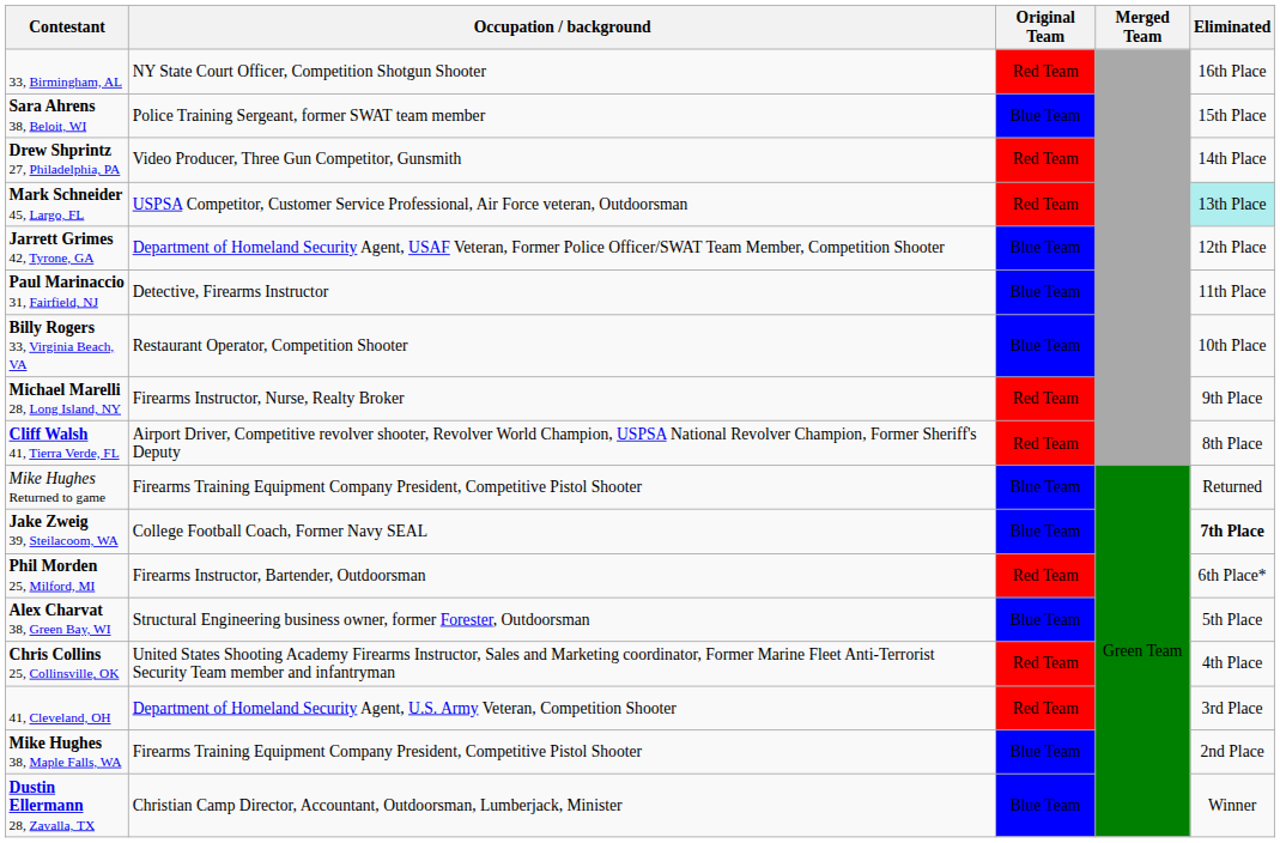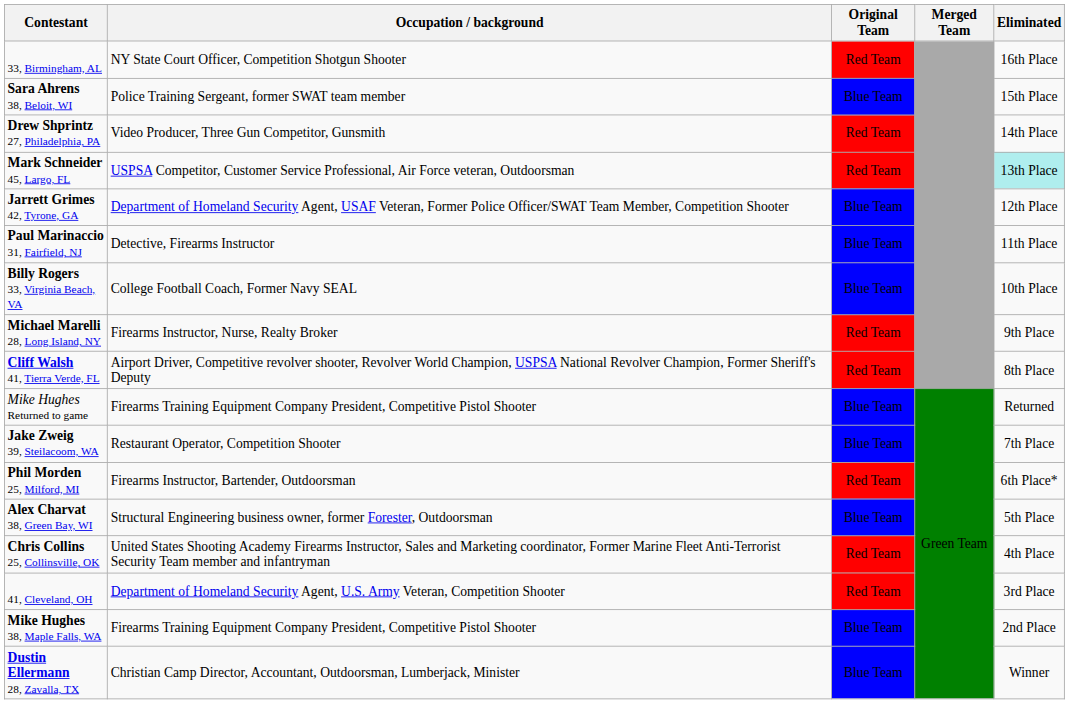 <table class="wikitable">
 <tr>
 <th>Contestant</th>
 <th>Occupation / background</th>
 <th>Original Team</th>
 <th>Merged Team</th>
 <th>Eliminated</th>
 </tr>
 <tr>
 <td><br><small>33, <a href='#'>Birmingham, AL</a></small></td>
 <td>NY State Court Officer, Competition Shotgun Shooter</td>
 <td style="background:red; text-align:center;"><span>Red Team</span></td>
 <td style="background:darkgrey;" rowspan="9"></td>
 <td style="text-align:center;">16th Place</td>
 </tr>
 <tr>
 <td><strong>Sara Ahrens</strong><br><small>38, <a href='#'>Beloit, WI</a></small></td>
 <td>Police Training Sergeant, former SWAT team member</td>
 <td style="background:blue; text-align:center;"><span>Blue Team</span></td>
 <td style="text-align:center;">15th Place</td>
 </tr>
 <tr>
 <td><strong>Drew Shprintz</strong><br><small>27, <a href='#'>Philadelphia, PA</a></small></td>
 <td>Video Producer, Three Gun Competitor, Gunsmith</td>
 <td style="background:red; text-align:center;"><span>Red Team</span></td>
 <td style="text-align:center;">14th Place</td>
 </tr>
 <tr>
 <td><strong>Mark Schneider</strong><br><small>45, <a href='#'>Largo, FL</a></small></td>
 <td><a href='#'>USPSA</a> Competitor, Customer Service Professional, Air Force veteran, Outdoorsman</td>
 <td style="background:red; text-align:center;"><span>Red Team</span></td>
 <td style="background: paleturquoise; text-align:center;">13th Place</td>
 </tr>
 <tr>
 <td><strong>Jarrett Grimes</strong><br><small>42, <a href='#'>Tyrone, GA</a></small></td>
 <td><a href='#'>Department of Homeland Security</a> Agent, <a href='#'>USAF</a> Veteran, Former Police Officer/SWAT Team Member, Competition Shooter</td>
 <td style="background:blue; text-align:center;"><span>Blue Team</span></td>
 <td style="text-align:center;">12th Place</td>
 </tr>
 <tr>
 <td><strong>Paul Marinaccio</strong><br><small>31, <a href='#'>Fairfield, NJ</a></small></td>
 <td>Detective, Firearms Instructor</td>
 <td style="background:blue; text-align:center;"><span>Blue Team</span></td>
 <td style="text-align:center;">11th Place</td>
 </tr>
 <tr>
 <td><strong>Billy Rogers</strong><br><small>33, <a href='#'>Virginia Beach, VA</a></small></td>
-<td>Restaurant Operator, Competition Shooter</td>
+<td>College Football Coach, Former Navy SEAL</td>
 <td style="background:blue; text-align:center;"><span>Blue Team</span></td>
 <td style="text-align:center;">10th Place</td>
 </tr>
 <tr>
 <td><strong>Michael Marelli</strong><br><small>28, <a href='#'>Long Island, NY</a></small></td>
 <td>Firearms Instructor, Nurse, Realty Broker</td>
 <td style="background:red; text-align:center;"><span>Red Team</span></td>
 <td style="text-align:center;">9th Place</td>
 </tr>
 <tr>
 <td><strong><a href='#'>Cliff Walsh</a></strong><br><small>41, <a href='#'>Tierra Verde, FL</a></small></td>
 <td>Airport Driver, Competitive revolver shooter, Revolver World Champion, <a href='#'>USPSA</a> National Revolver Champion, Former Sheriff's Deputy</td>
 <td style="background:red; text-align:center;"><span>Red Team</span></td>
 <td style="text-align:center;">8th Place</td>
 </tr>
 <tr>
 <td><em>Mike Hughes</em><br><small>Returned to game</small></td>
 <td>Firearms Training Equipment Company President, Competitive Pistol Shooter</td>
 <td style="background:blue; text-align:center;"><span>Blue Team</span></td>
 <td rowspan="8"  style="background:green; text-align:center;"><span>Green Team</span></td>
 <td style="text-align:center;">Returned</td>
 </tr>
 <tr>
 <td><strong>Jake Zweig</strong><br><small>39, <a href='#'>Steilacoom, WA</a></small></td>
-<td>College Football Coach, Former Navy SEAL</td>
+<td>Restaurant Operator, Competition Shooter</td>
 <td style="background:blue; text-align:center;"><span>Blue Team</span></td>
-<td style="text-align:center;"><strong>7th Place</strong></td>
+<td style="text-align:center;">7th Place</td>
 </tr>
 <tr>
 <td><strong>Phil Morden</strong><br><small>25, <a href='#'>Milford, MI</a></small></td>
 <td>Firearms Instructor, Bartender, Outdoorsman</td>
 <td style="background:red; text-align:center;"><span>Red Team</span></td>
 <td style="text-align:center;">6th Place*</td>
 </tr>
 <tr>
 <td><strong>Alex Charvat</strong><br><small>38, <a href='#'>Green Bay, WI</a></small></td>
 <td>Structural Engineering business owner, former <a href='#'>Forester</a>, Outdoorsman</td>
 <td style="background:blue; text-align:center;"><span>Blue Team</span></td>
 <td style="text-align:center;">5th Place</td>
 </tr>
 <tr>
 <td><strong>Chris Collins</strong><br><small>25, <a href='#'>Collinsville, OK</a></small></td>
 <td>United States Shooting Academy Firearms Instructor, Sales and Marketing coordinator, Former Marine Fleet Anti-Terrorist Security Team member and infantryman</td>
 <td style="background:red; text-align:center;"><span>Red Team</span></td>
 <td style="text-align:center;">4th Place</td>
 </tr>
 <tr>
 <td><br><small>41, <a href='#'>Cleveland, OH</a></small></td>
 <td><a href='#'>Department of Homeland Security</a> Agent, <a href='#'>U.S. Army</a> Veteran, Competition Shooter</td>
 <td style="background:red; text-align:center;"><span>Red Team</span></td>
 <td style="text-align:center;">3rd Place</td>
 </tr>
 <tr>
 <td><strong>Mike Hughes</strong><br><small>38, <a href='#'>Maple Falls, WA</a></small></td>
 <td>Firearms Training Equipment Company President, Competitive Pistol Shooter</td>
 <td style="background:blue; text-align:center;"><span>Blue Team</span></td>
 <td style="text-align:center;">2nd Place</td>
 </tr>
 <tr>
 <td><strong><a href='#'>Dustin Ellermann</a></strong><br><small>28, <a href='#'>Zavalla, TX</a></small></td>
 <td>Christian Camp Director, Accountant, Outdoorsman, Lumberjack, Minister</td>
 <td style="background:blue; text-align:center;"><span>Blue Team</span></td>
 <td style="text-align:center;">Winner</td>
 </tr>
 </table>
